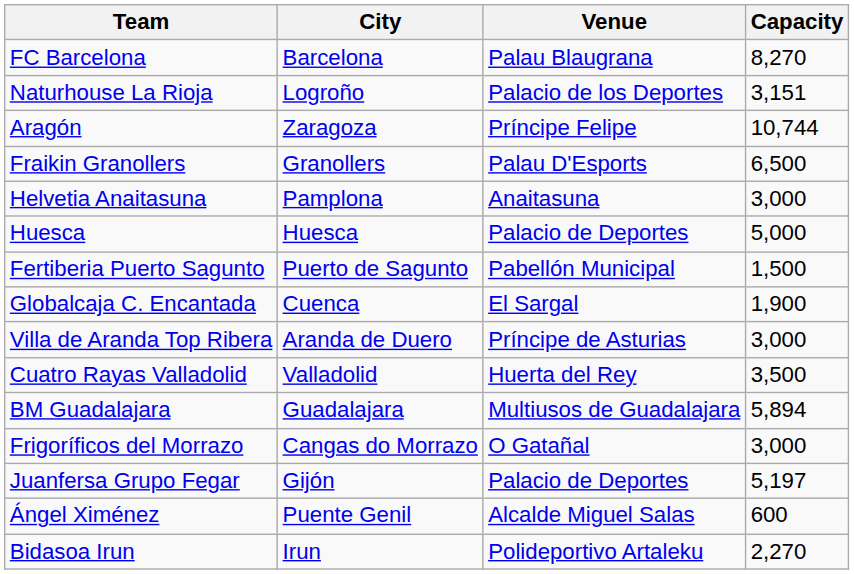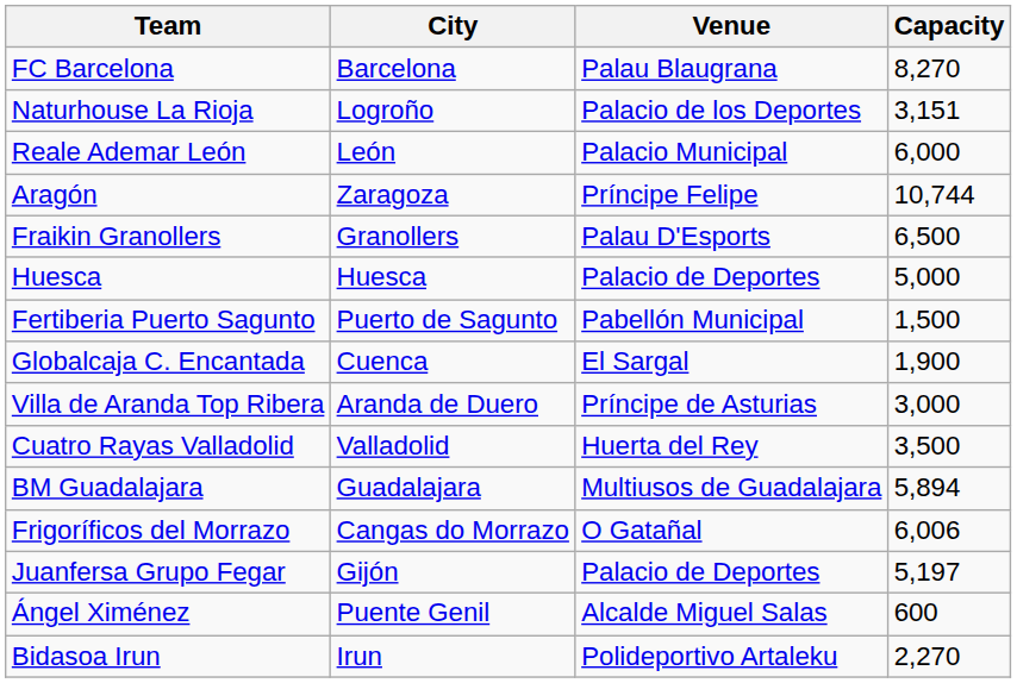 <table class="wikitable sortable">
 <tr>
 <th>Team</th>
 <th>City</th>
 <th>Venue</th>
 <th>Capacity</th>
 </tr>
 <tr>
 <td><a href='#'>FC Barcelona</a></td>
 <td><a href='#'>Barcelona</a></td>
 <td><a href='#'>Palau Blaugrana</a></td>
 <td>8,270</td>
 </tr>
 <tr>
 <td><a href='#'>Naturhouse La Rioja</a></td>
 <td><a href='#'>Logroño</a></td>
 <td><a href='#'>Palacio de los Deportes</a></td>
 <td>3,151</td>
 </tr>
 <tr>
+<td><a href='#'>Reale Ademar León</a></td>
+<td><a href='#'>León</a></td>
+<td><a href='#'>Palacio Municipal</a></td>
+<td>6,000</td>
+</tr>
+<tr>
 <td><a href='#'>Aragón</a></td>
 <td><a href='#'>Zaragoza</a></td>
 <td><a href='#'>Príncipe Felipe</a></td>
 <td>10,744</td>
 </tr>
 <tr>
 <td><a href='#'>Fraikin Granollers</a></td>
 <td><a href='#'>Granollers</a></td>
 <td><a href='#'>Palau D'Esports</a></td>
 <td>6,500</td>
-</tr>
-<tr>
-<td><a href='#'>Helvetia Anaitasuna</a></td>
-<td><a href='#'>Pamplona</a></td>
-<td><a href='#'>Anaitasuna</a></td>
-<td>3,000</td>
 </tr>
 <tr>
 <td><a href='#'>Huesca</a></td>
 <td><a href='#'>Huesca</a></td>
 <td><a href='#'>Palacio de Deportes</a></td>
 <td>5,000</td>
 </tr>
 <tr>
 <td><a href='#'>Fertiberia Puerto Sagunto</a></td>
 <td><a href='#'>Puerto de Sagunto</a></td>
 <td><a href='#'>Pabellón Municipal</a></td>
 <td>1,500</td>
 </tr>
 <tr>
 <td><a href='#'>Globalcaja C. Encantada</a></td>
 <td><a href='#'>Cuenca</a></td>
 <td><a href='#'>El Sargal</a></td>
 <td>1,900</td>
 </tr>
 <tr>
 <td><a href='#'>Villa de Aranda Top Ribera</a></td>
 <td><a href='#'>Aranda de Duero</a></td>
 <td><a href='#'>Príncipe de Asturias</a></td>
 <td>3,000</td>
 </tr>
 <tr>
 <td><a href='#'>Cuatro Rayas Valladolid</a></td>
 <td><a href='#'>Valladolid</a></td>
 <td><a href='#'>Huerta del Rey</a></td>
 <td>3,500</td>
 </tr>
 <tr>
 <td><a href='#'>BM Guadalajara</a></td>
 <td><a href='#'>Guadalajara</a></td>
 <td><a href='#'>Multiusos de Guadalajara</a></td>
 <td>5,894</td>
 </tr>
 <tr>
 <td><a href='#'>Frigoríficos del Morrazo</a></td>
 <td><a href='#'>Cangas do Morrazo</a></td>
 <td><a href='#'>O Gatañal</a></td>
-<td>3,000</td>
+<td>6,006</td>
 </tr>
 <tr>
 <td><a href='#'>Juanfersa Grupo Fegar</a></td>
 <td><a href='#'>Gijón</a></td>
 <td><a href='#'>Palacio de Deportes</a></td>
 <td>5,197</td>
 </tr>
 <tr>
 <td><a href='#'>Ángel Ximénez</a></td>
 <td><a href='#'>Puente Genil</a></td>
 <td><a href='#'>Alcalde Miguel Salas</a></td>
 <td>600</td>
 </tr>
 <tr>
 <td><a href='#'>Bidasoa Irun</a></td>
 <td><a href='#'>Irun</a></td>
 <td><a href='#'>Polideportivo Artaleku</a></td>
 <td>2,270</td>
 </tr>
 </table>
